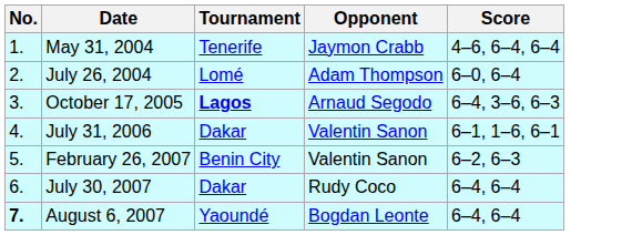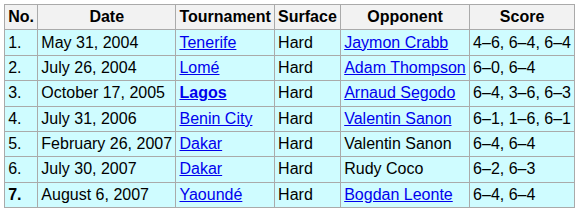 <table class="wikitable">
 <tr>
 <th>No.</th>
 <th>Date</th>
 <th>Tournament</th>
+<th>Surface</th>
 <th>Opponent</th>
 <th>Score</th>
 </tr>
 <tr bgcolor="CFFCFF">
 <td>1.</td>
 <td>May 31, 2004</td>
 <td><a href='#'>Tenerife</a></td>
+<td>Hard</td>
 <td> <a href='#'>Jaymon Crabb</a></td>
 <td>4–6, 6–4, 6–4</td>
 </tr>
 <tr bgcolor="CFFCFF">
 <td>2.</td>
 <td>July 26, 2004</td>
 <td><a href='#'>Lomé</a></td>
+<td>Hard</td>
 <td> <a href='#'>Adam Thompson</a></td>
 <td>6–0, 6–4</td>
 </tr>
 <tr bgcolor="CFFCFF">
 <td>3.</td>
 <td>October 17, 2005</td>
 <td><strong><a href='#'>Lagos</a></strong></td>
+<td>Hard</td>
 <td> <a href='#'>Arnaud Segodo</a></td>
 <td>6–4, 3–6, 6–3</td>
 </tr>
 <tr bgcolor="CFFCFF">
 <td>4.</td>
 <td>July 31, 2006</td>
-<td><a href='#'>Dakar</a></td>
+<td><a href='#'>Benin City</a></td>
+<td>Hard</td>
 <td> <a href='#'>Valentin Sanon</a></td>
 <td>6–1, 1–6, 6–1</td>
 </tr>
 <tr bgcolor="CFFCFF">
 <td>5.</td>
 <td>February 26, 2007</td>
-<td><a href='#'>Benin City</a></td>
+<td><a href='#'>Dakar</a></td>
+<td>Hard</td>
 <td> Valentin Sanon</td>
-<td>6–2, 6–3</td>
+<td>6–4, 6–4</td>
 </tr>
 <tr bgcolor="CFFCFF">
 <td>6.</td>
 <td>July 30, 2007</td>
 <td><a href='#'>Dakar</a></td>
+<td>Hard</td>
 <td> Rudy Coco</td>
-<td>6–4, 6–4</td>
+<td>6–2, 6–3</td>
 </tr>
 <tr bgcolor="CFFCFF">
 <td><strong>7.</strong></td>
 <td>August 6, 2007</td>
 <td><a href='#'>Yaoundé</a></td>
+<td>Hard</td>
 <td> <a href='#'>Bogdan Leonte</a></td>
 <td>6–4, 6–4</td>
 </tr>
 </table>
